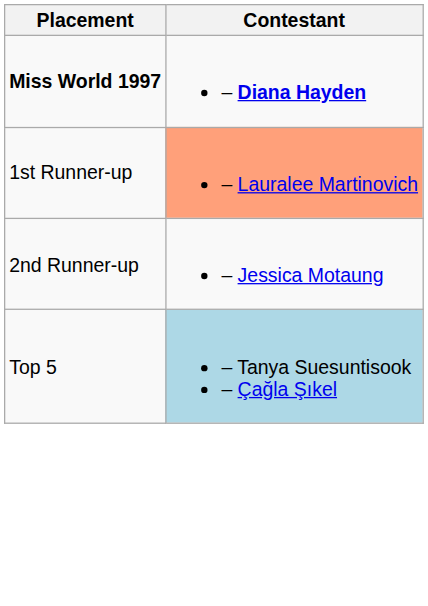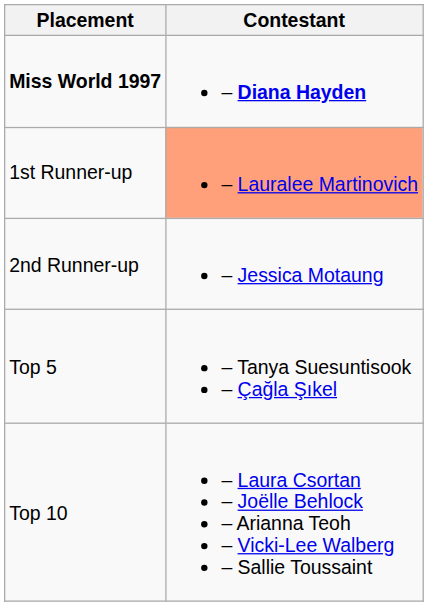 <table class="wikitable sortable" style="font-size:95%;">
 <tr>
 <th>Placement</th>
 <th>Contestant</th>
 </tr>
 <tr>
 <td><strong>Miss World 1997</strong></td>
 <td><br><ul><li><strong></strong> – <strong><a href='#'>Diana Hayden</a></strong></li></ul></td>
 </tr>
 <tr>
 <td>1st Runner-up</td>
 <td style="background: lightsalmon;"><br><ul><li> – <a href='#'>Lauralee Martinovich</a></li></ul></td>
 </tr>
 <tr>
 <td>2nd Runner-up</td>
 <td><br><ul><li> – <a href='#'>Jessica Motaung</a></li></ul></td>
 </tr>
 <tr>
 <td>Top 5</td>
-<td style="background: lightblue;"><br><ul><li> – Tanya Suesuntisook</li><li> – <a href='#'>Çağla Şıkel</a></li></ul></td>
+<td><br><ul><li> – Tanya Suesuntisook</li><li> – <a href='#'>Çağla Şıkel</a></li></ul></td>
+</tr>
+<tr>
+<td>Top 10</td>
+<td><br><ul><li> – <a href='#'>Laura Csortan</a></li><li> – <a href='#'>Joëlle Behlock</a></li><li> – Arianna Teoh</li><li> – <a href='#'>Vicki-Lee Walberg</a></li><li> – Sallie Toussaint</li></ul></td>
 </tr>
 </table>
